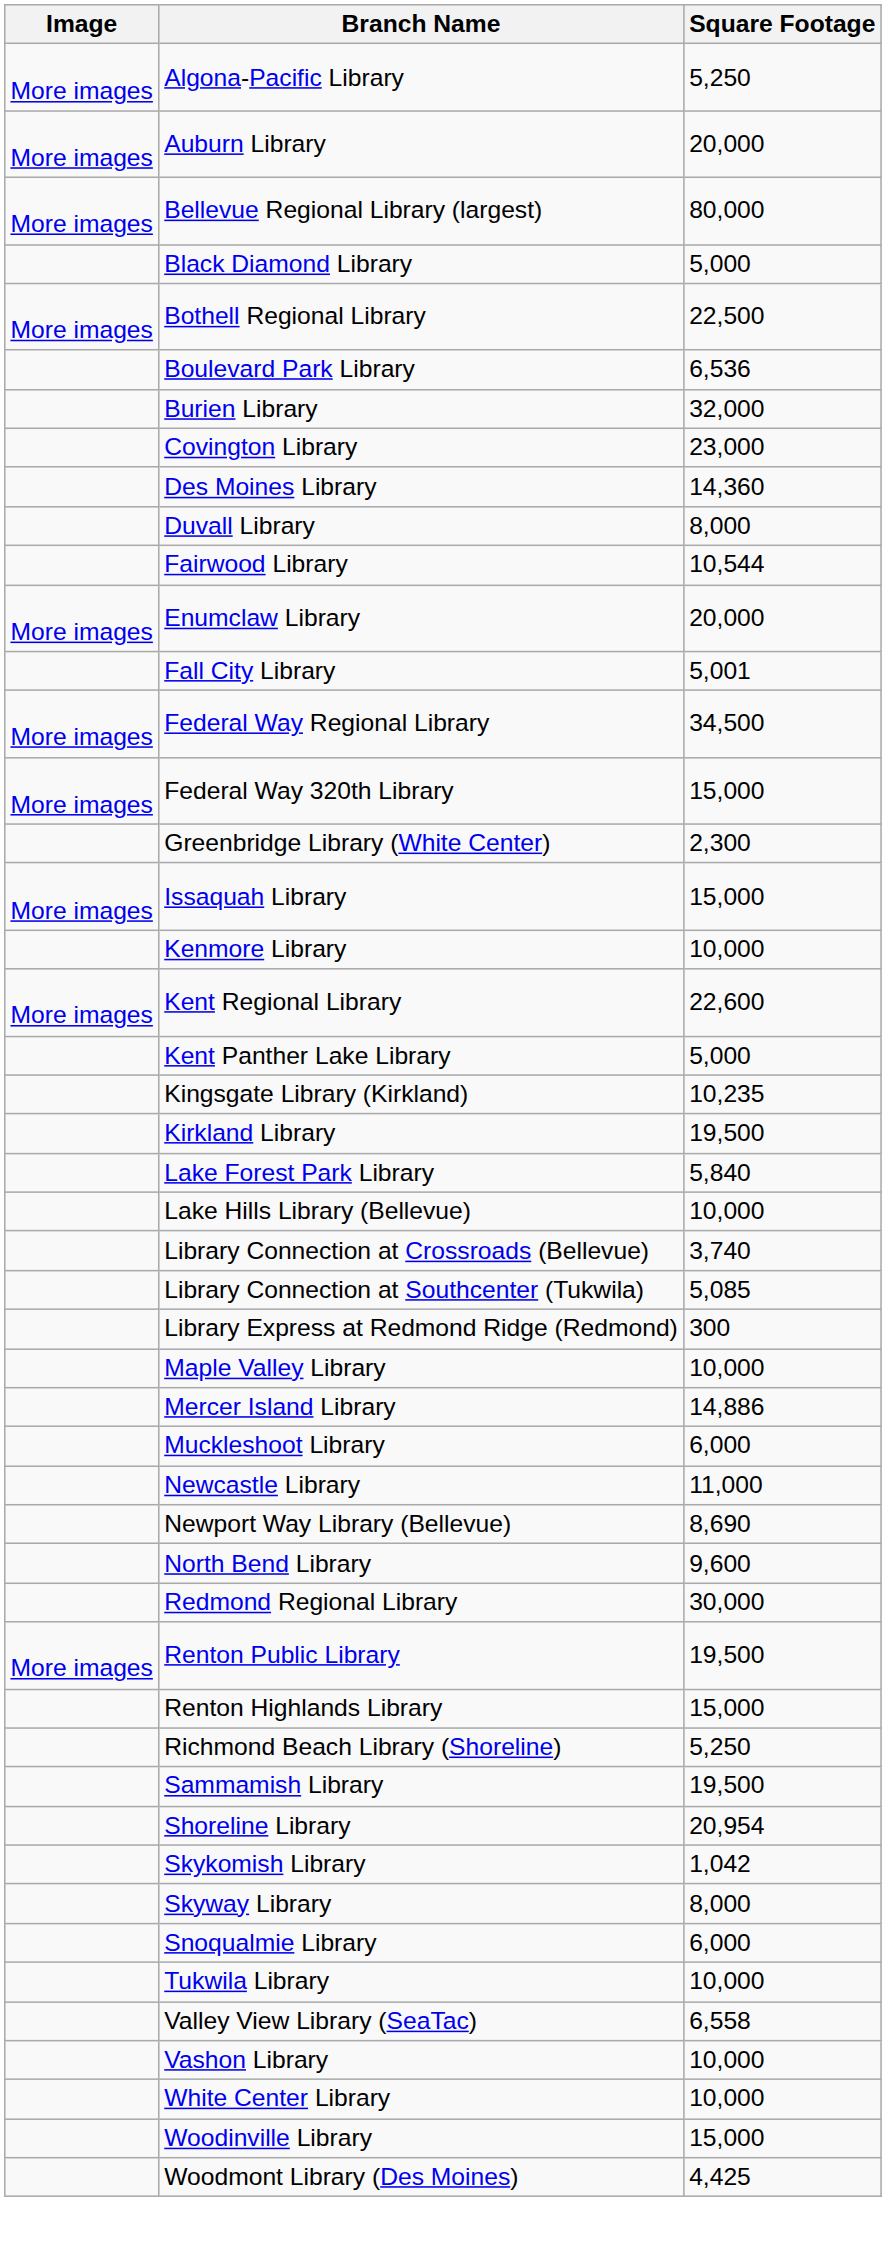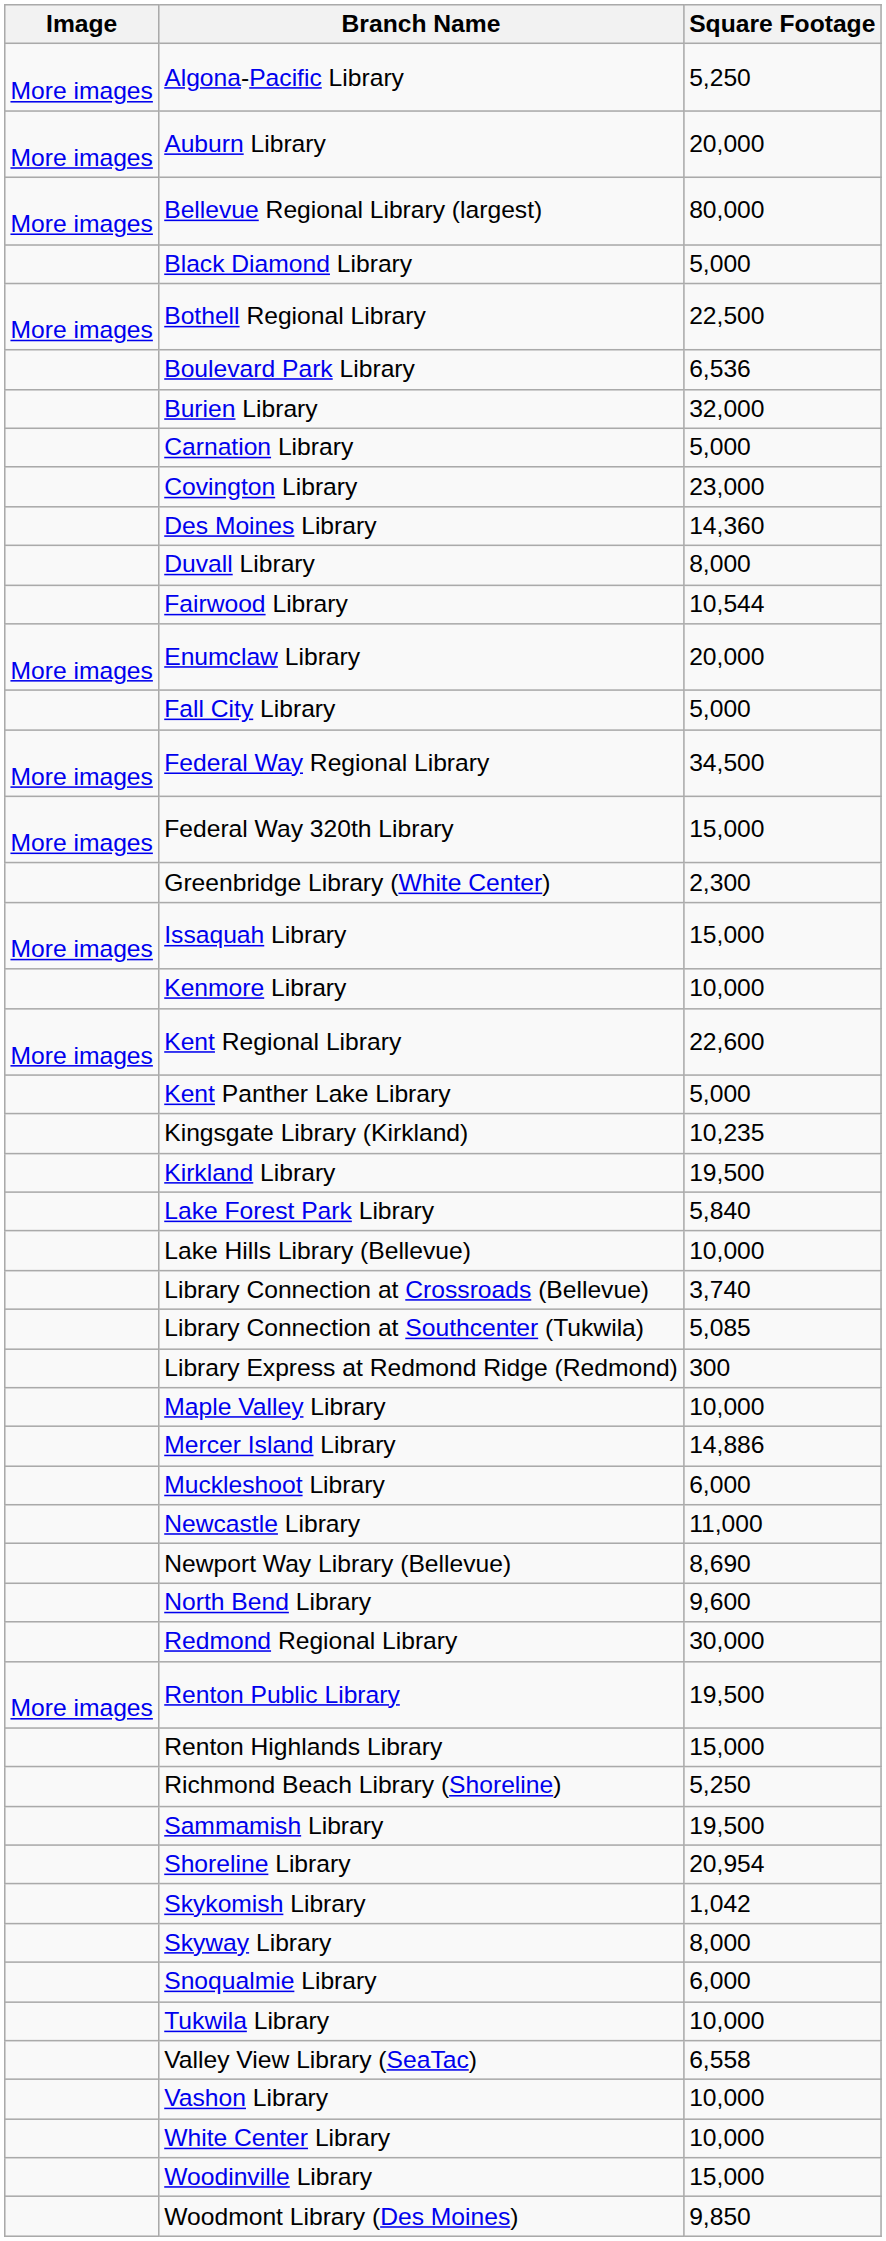 <table class="wikitable sortable">
 <tr>
 <th class=unsortable>Image</th>
 <th>Branch Name</th>
 <th data-sort-type="number">Square Footage</th>
 </tr>
 <tr>
 <td align="center"><br><a href='#'>More images</a></td>
 <td><a href='#'>Algona</a>-<a href='#'>Pacific</a> Library</td>
 <td>5,250</td>
 </tr>
 <tr>
 <td align="center"><br><a href='#'>More images</a></td>
 <td><a href='#'>Auburn</a> Library</td>
 <td>20,000</td>
 </tr>
 <tr>
 <td align="center"><br><a href='#'>More images</a></td>
 <td><a href='#'>Bellevue</a> Regional Library (largest)</td>
 <td>80,000</td>
 </tr>
 <tr>
 <td></td>
 <td><a href='#'>Black Diamond</a> Library</td>
 <td>5,000</td>
 </tr>
 <tr>
 <td align="center"><br><a href='#'>More images</a></td>
 <td><a href='#'>Bothell</a> Regional Library</td>
 <td>22,500</td>
 </tr>
 <tr>
 <td></td>
 <td><a href='#'>Boulevard Park</a> Library</td>
 <td>6,536</td>
 </tr>
 <tr>
 <td align="center"></td>
 <td><a href='#'>Burien</a> Library</td>
 <td>32,000</td>
 </tr>
 <tr>
+<td></td>
+<td><a href='#'>Carnation</a> Library</td>
+<td>5,000</td>
+</tr>
+<tr>
 <td align="center"></td>
 <td><a href='#'>Covington</a> Library</td>
 <td>23,000</td>
 </tr>
 <tr>
 <td></td>
 <td><a href='#'>Des Moines</a> Library</td>
 <td>14,360</td>
 </tr>
 <tr>
 <td align="center"></td>
 <td><a href='#'>Duvall</a> Library</td>
 <td>8,000</td>
 </tr>
 <tr>
 <td align="center"></td>
 <td><a href='#'>Fairwood</a> Library</td>
 <td>10,544</td>
 </tr>
 <tr>
 <td align="center"><br><a href='#'>More images</a></td>
 <td><a href='#'>Enumclaw</a> Library</td>
 <td>20,000</td>
 </tr>
 <tr>
 <td align="center"></td>
 <td><a href='#'>Fall City</a> Library</td>
-<td>5,001</td>
+<td>5,000</td>
 </tr>
 <tr>
 <td align="center"><br><a href='#'>More images</a></td>
 <td><a href='#'>Federal Way</a> Regional Library</td>
 <td>34,500</td>
 </tr>
 <tr>
 <td align="center"><br><a href='#'>More images</a></td>
 <td>Federal Way 320th Library</td>
 <td>15,000</td>
 </tr>
 <tr>
 <td></td>
 <td>Greenbridge Library (<a href='#'>White Center</a>)</td>
 <td>2,300</td>
 </tr>
 <tr>
 <td align="center"><br><a href='#'>More images</a></td>
 <td><a href='#'>Issaquah</a> Library</td>
 <td>15,000</td>
 </tr>
 <tr>
 <td align="center"></td>
 <td><a href='#'>Kenmore</a> Library</td>
 <td>10,000</td>
 </tr>
 <tr>
 <td align="center"><br><a href='#'>More images</a></td>
 <td><a href='#'>Kent</a> Regional Library</td>
 <td>22,600</td>
 </tr>
 <tr>
 <td></td>
 <td><a href='#'>Kent</a> Panther Lake Library</td>
 <td>5,000</td>
 </tr>
 <tr>
 <td></td>
 <td>Kingsgate Library (Kirkland)</td>
 <td>10,235</td>
 </tr>
 <tr>
 <td></td>
 <td><a href='#'>Kirkland</a> Library</td>
 <td>19,500</td>
 </tr>
 <tr>
 <td></td>
 <td><a href='#'>Lake Forest Park</a> Library</td>
 <td>5,840</td>
 </tr>
 <tr>
 <td></td>
 <td>Lake Hills Library (Bellevue)</td>
 <td>10,000</td>
 </tr>
 <tr>
 <td></td>
 <td>Library Connection at <a href='#'>Crossroads</a> (Bellevue)</td>
 <td>3,740</td>
 </tr>
 <tr>
 <td></td>
 <td>Library Connection at <a href='#'>Southcenter</a> (Tukwila)</td>
 <td>5,085</td>
 </tr>
 <tr>
 <td></td>
 <td>Library Express at Redmond Ridge (Redmond)</td>
 <td>300</td>
 </tr>
 <tr>
 <td align="center"></td>
 <td><a href='#'>Maple Valley</a> Library</td>
 <td>10,000</td>
 </tr>
 <tr>
 <td></td>
 <td><a href='#'>Mercer Island</a> Library</td>
 <td>14,886</td>
 </tr>
 <tr>
 <td></td>
 <td><a href='#'>Muckleshoot</a> Library</td>
 <td>6,000</td>
 </tr>
 <tr>
 <td></td>
 <td><a href='#'>Newcastle</a> Library</td>
 <td>11,000</td>
 </tr>
 <tr>
 <td></td>
 <td>Newport Way Library (Bellevue)</td>
 <td>8,690</td>
 </tr>
 <tr>
 <td align="center"></td>
 <td><a href='#'>North Bend</a> Library</td>
 <td>9,600</td>
 </tr>
 <tr>
 <td></td>
 <td><a href='#'>Redmond</a> Regional Library</td>
 <td>30,000</td>
 </tr>
 <tr>
 <td align="center"><br><a href='#'>More images</a></td>
 <td><a href='#'>Renton Public Library</a></td>
 <td>19,500</td>
 </tr>
 <tr>
 <td></td>
 <td>Renton Highlands Library</td>
 <td>15,000</td>
 </tr>
 <tr>
 <td></td>
 <td>Richmond Beach Library (<a href='#'>Shoreline</a>)</td>
 <td>5,250</td>
 </tr>
 <tr>
 <td></td>
 <td><a href='#'>Sammamish</a> Library</td>
 <td>19,500</td>
 </tr>
 <tr>
 <td align="center"></td>
 <td><a href='#'>Shoreline</a> Library</td>
 <td>20,954</td>
 </tr>
 <tr>
 <td align="center"></td>
 <td><a href='#'>Skykomish</a> Library</td>
 <td>1,042</td>
 </tr>
 <tr>
 <td></td>
 <td><a href='#'>Skyway</a> Library</td>
 <td>8,000</td>
 </tr>
 <tr>
 <td></td>
 <td><a href='#'>Snoqualmie</a> Library</td>
 <td>6,000</td>
 </tr>
 <tr>
 <td align="center"></td>
 <td><a href='#'>Tukwila</a> Library</td>
 <td>10,000</td>
 </tr>
 <tr>
 <td></td>
 <td>Valley View Library (<a href='#'>SeaTac</a>)</td>
 <td>6,558</td>
 </tr>
 <tr>
 <td></td>
 <td><a href='#'>Vashon</a> Library</td>
 <td>10,000</td>
 </tr>
 <tr>
 <td></td>
 <td><a href='#'>White Center</a> Library</td>
 <td>10,000</td>
 </tr>
 <tr>
 <td></td>
 <td><a href='#'>Woodinville</a> Library</td>
 <td>15,000</td>
 </tr>
 <tr>
 <td></td>
 <td>Woodmont Library (<a href='#'>Des Moines</a>)</td>
-<td>4,425</td>
+<td>9,850</td>
 </tr>
 </table>
